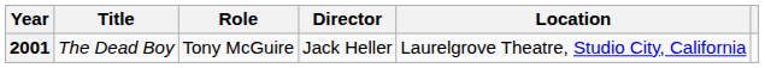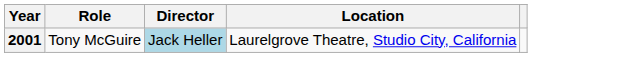 <table class="wikitable plainrowheaders sortable">
 <tr>
 <th scope="col">Year</th>
-<th scope="col">Title</th>
 <th scope="col">Role</th>
 <th scope="col">Director</th>
 <th scope="col">Location</th>
 <th scope="col" class="unsortable"></th>
 </tr>
 <tr>
 <th scope=row>2001</th>
-<td><em>The Dead Boy</em></td>
 <td>Tony McGuire</td>
-<td>Jack Heller</td>
+<td style="background: lightblue;">Jack Heller</td>
 <td>Laurelgrove Theatre, <a href='#'>Studio City, California</a></td>
 <td style="text-align:center;"></td>
 </tr>
 </table>
